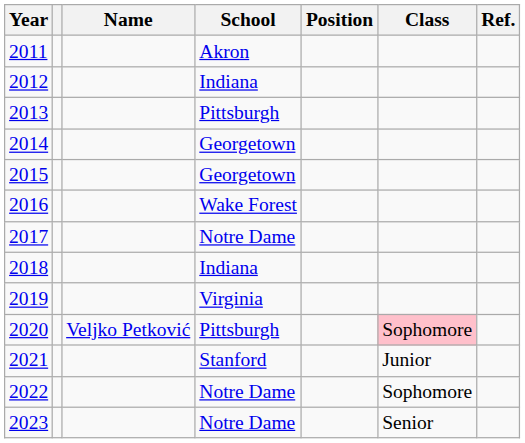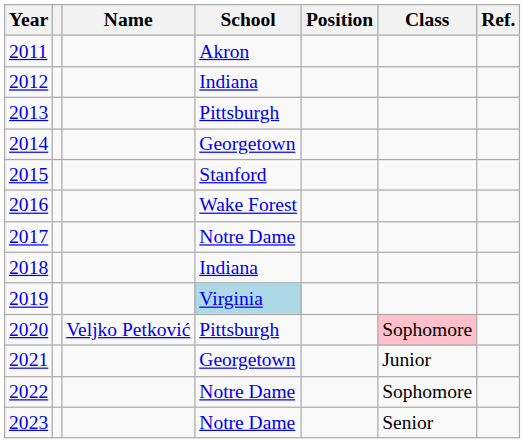 <table class="wikitable plainrowheaders sortable">
 <tr>
 <th scope="col">Year</th>
 <th scope="col"></th>
 <th scope="col">Name</th>
 <th scope="col">School</th>
 <th scope="col">Position</th>
 <th scope="col">Class</th>
 <th>Ref.</th>
 </tr>
 <tr>
 <td><a href='#'>2011</a></td>
 <td></td>
 <td></td>
 <td><a href='#'>Akron</a></td>
 <td></td>
 <td></td>
 <td></td>
 </tr>
 <tr>
 <td><a href='#'>2012</a></td>
 <td></td>
 <td></td>
 <td><a href='#'>Indiana</a></td>
 <td></td>
 <td></td>
 <td></td>
 </tr>
 <tr>
 <td><a href='#'>2013</a></td>
 <td></td>
 <td></td>
 <td><a href='#'>Pittsburgh</a></td>
 <td></td>
 <td></td>
 <td></td>
 </tr>
 <tr>
 <td><a href='#'>2014</a></td>
 <td></td>
 <td></td>
 <td><a href='#'>Georgetown</a></td>
 <td></td>
 <td></td>
 <td></td>
 </tr>
 <tr>
 <td><a href='#'>2015</a></td>
 <td></td>
 <td></td>
-<td><a href='#'>Georgetown</a></td>
+<td><a href='#'>Stanford</a></td>
 <td></td>
 <td></td>
 <td></td>
 </tr>
 <tr>
 <td><a href='#'>2016</a></td>
 <td></td>
 <td></td>
 <td><a href='#'>Wake Forest</a></td>
 <td></td>
 <td></td>
 <td></td>
 </tr>
 <tr>
 <td><a href='#'>2017</a></td>
 <td></td>
 <td></td>
 <td><a href='#'>Notre Dame</a></td>
 <td></td>
 <td></td>
 <td></td>
 </tr>
 <tr>
 <td><a href='#'>2018</a></td>
 <td></td>
 <td></td>
 <td><a href='#'>Indiana</a></td>
 <td></td>
 <td></td>
 <td></td>
 </tr>
 <tr>
 <td><a href='#'>2019</a></td>
 <td></td>
 <td></td>
-<td><a href='#'>Virginia</a></td>
+<td style="background: lightblue;"><a href='#'>Virginia</a></td>
 <td></td>
 <td></td>
 <td></td>
 </tr>
 <tr>
 <td><a href='#'>2020</a></td>
 <td></td>
 <td><a href='#'>Veljko Petković</a></td>
 <td><a href='#'>Pittsburgh</a></td>
 <td></td>
 <td style="background: pink;">Sophomore</td>
 <td></td>
 </tr>
 <tr>
 <td><a href='#'>2021</a></td>
 <td></td>
 <td></td>
-<td><a href='#'>Stanford</a></td>
+<td><a href='#'>Georgetown</a></td>
 <td></td>
 <td>Junior</td>
 <td></td>
 </tr>
 <tr>
 <td><a href='#'>2022</a></td>
 <td></td>
 <td></td>
 <td><a href='#'>Notre Dame</a></td>
 <td></td>
 <td>Sophomore</td>
 <td></td>
 </tr>
 <tr>
 <td><a href='#'>2023</a></td>
 <td></td>
 <td></td>
 <td><a href='#'>Notre Dame</a></td>
 <td></td>
 <td>Senior</td>
 <td></td>
 </tr>
 </table>
